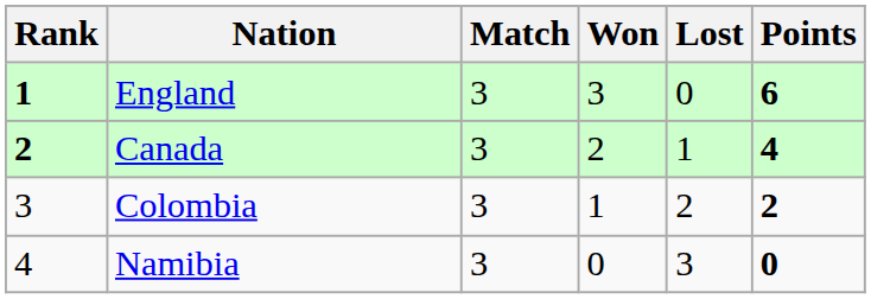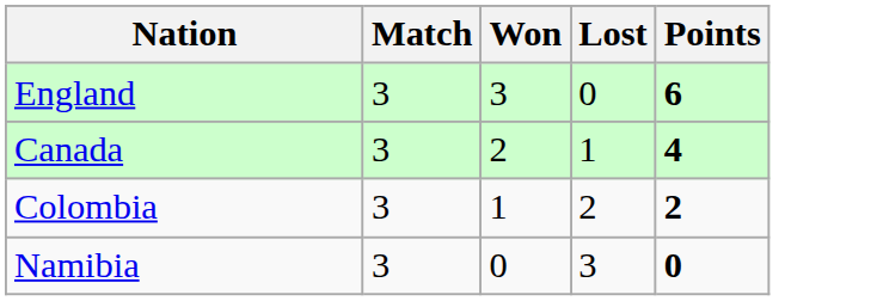 <table class="wikitable">
 <tr>
-<th width=20>Rank</th>
 <th width=150>Nation</th>
 <th width=20>Match</th>
 <th width=20>Won</th>
 <th width=20>Lost</th>
 <th width=20>Points</th>
 </tr>
 <tr bgcolor=#ccffcc>
-<td><strong>1</strong></td>
 <td> <a href='#'>England</a></td>
 <td>3</td>
 <td>3</td>
 <td>0</td>
 <td><strong>6</strong></td>
 </tr>
 <tr bgcolor=#ccffcc>
-<td><strong>2</strong></td>
 <td> <a href='#'>Canada</a></td>
 <td>3</td>
 <td>2</td>
 <td>1</td>
 <td><strong>4</strong></td>
 </tr>
 <tr>
-<td>3</td>
 <td> <a href='#'>Colombia</a></td>
 <td>3</td>
 <td>1</td>
 <td>2</td>
 <td><strong>2</strong></td>
 </tr>
 <tr>
-<td>4</td>
 <td> <a href='#'>Namibia</a></td>
 <td>3</td>
 <td>0</td>
 <td>3</td>
 <td><strong>0</strong></td>
 </tr>
 </table>
